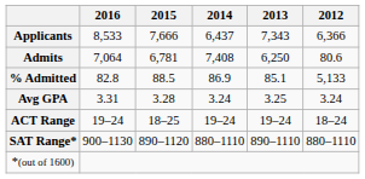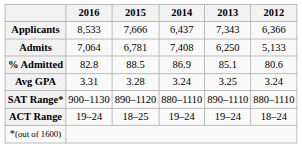 <table class="wikitable" style="float:right; font-size:85%; margin:10px; text-align:center; margin:auto">
 <tr>
 <th> </th>
 <th>2016</th>
 <th>2015</th>
 <th>2014</th>
 <th>2013</th>
 <th>2012</th>
 </tr>
 <tr>
 <th>Applicants</th>
 <td>8,533</td>
 <td>7,666</td>
 <td>6,437</td>
 <td>7,343</td>
 <td>6,366</td>
 </tr>
 <tr>
 <th>Admits</th>
 <td>7,064</td>
 <td>6,781</td>
 <td>7,408</td>
 <td>6,250</td>
-<td>80.6</td>
+<td>5,133</td>
 </tr>
 <tr>
 <th>% Admitted</th>
 <td>82.8</td>
 <td>88.5</td>
 <td>86.9</td>
 <td>85.1</td>
-<td>5,133</td>
+<td>80.6</td>
 </tr>
 <tr>
 <th>Avg GPA</th>
 <td>3.31</td>
 <td>3.28</td>
 <td>3.24</td>
 <td>3.25</td>
 <td>3.24</td>
 </tr>
 <tr>
+<th>SAT Range*</th>
+<td>900–1130</td>
+<td>890–1120</td>
+<td>880–1110</td>
+<td>890–1110</td>
+<td>880–1110</td>
+</tr>
+<tr>
 <th>ACT Range</th>
 <td>19–24</td>
 <td>18–25</td>
 <td>19–24</td>
 <td>19–24</td>
 <td>18–24</td>
 </tr>
 <tr>
-<th>SAT Range*</th>
-<td>900–1130</td>
-<td>890–1120</td>
-<td>880–1110</td>
-<td>890–1110</td>
-<td>880–1110</td>
-</tr>
-<tr>
 <td>*<small>(out of 1600)</small></td>
 </tr>
 </table>
